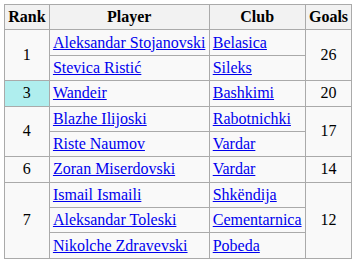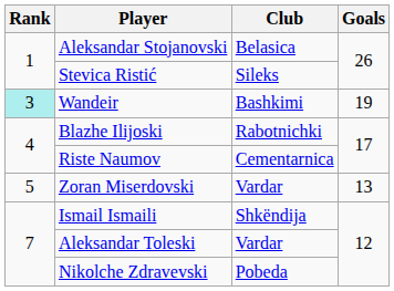 <table class="wikitable" style="text-align:center">
 <tr>
 <th>Rank</th>
 <th>Player</th>
 <th>Club</th>
 <th>Goals</th>
 </tr>
 <tr>
 <td rowspan="2">1</td>
 <td align="left"> <a href='#'>Aleksandar Stojanovski</a></td>
 <td align="left"><a href='#'>Belasica</a></td>
 <td rowspan="2">26</td>
 </tr>
 <tr>
 <td align="left"> <a href='#'>Stevica Ristić</a></td>
 <td align="left"><a href='#'>Sileks</a></td>
 </tr>
 <tr>
 <td style="background: paleturquoise;">3</td>
 <td align="left"> <a href='#'>Wandeir</a></td>
 <td align="left"><a href='#'>Bashkimi</a></td>
-<td>20</td>
+<td>19</td>
 </tr>
 <tr>
 <td rowspan="2">4</td>
 <td align="left"> <a href='#'>Blazhe Ilijoski</a></td>
 <td align="left"><a href='#'>Rabotnichki</a></td>
 <td rowspan="2">17</td>
 </tr>
 <tr>
 <td align="left"> <a href='#'>Riste Naumov</a></td>
-<td align="left"><a href='#'>Vardar</a></td>
+<td align="left"><a href='#'>Cementarnica</a></td>
 </tr>
 <tr>
-<td>6</td>
+<td>5</td>
 <td align="left"> <a href='#'>Zoran Miserdovski</a></td>
 <td align="left"><a href='#'>Vardar</a></td>
-<td>14</td>
+<td>13</td>
 </tr>
 <tr>
 <td rowspan="3">7</td>
 <td align="left"> <a href='#'>Ismail Ismaili</a></td>
 <td align="left"><a href='#'>Shkëndija</a></td>
 <td rowspan="3">12</td>
 </tr>
 <tr>
 <td align="left"> <a href='#'>Aleksandar Toleski</a></td>
-<td align="left"><a href='#'>Cementarnica</a></td>
+<td align="left"><a href='#'>Vardar</a></td>
 </tr>
 <tr>
 <td align="left"> <a href='#'>Nikolche Zdravevski</a></td>
 <td align="left"><a href='#'>Pobeda</a></td>
 </tr>
 <tr>
 </tr>
 </table>
